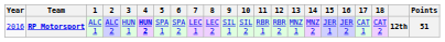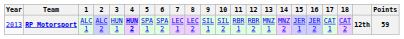 <table class="wikitable" style="text-align:center; font-size:85%">
 <tr>
 <th>Year</th>
 <th>Team</th>
 <th>1</th>
 <th>2</th>
 <th>3</th>
 <th>4</th>
 <th>5</th>
 <th>6</th>
 <th>7</th>
 <th>8</th>
 <th>9</th>
 <th>10</th>
 <th>11</th>
 <th>12</th>
 <th>13</th>
 <th>14</th>
 <th>15</th>
 <th>16</th>
 <th>17</th>
 <th>18</th>
 <th></th>
 <th>Points</th>
 </tr>
 <tr>
-<td><a href='#'>2016</a></td>
+<td><a href='#'>2013</a></td>
 <th nowrap><a href='#'>RP Motorsport</a></th>
 <td style="background:#DFFFDF;"><a href='#'>ALC<br>1</a><br></td>
 <td style="background:#CFCFFF;"><a href='#'>ALC<br>2</a><br></td>
 <td style="background:#DFFFDF;"><a href='#'>HUN<br>1</a><br></td>
 <td style="background:#EFCFFF;"><strong><a href='#'>HUN<br>2</a><br></strong></td>
 <td style="background:#DFFFDF;"><a href='#'>SPA<br>1</a><br></td>
 <td style="background:#DFFFDF;"><a href='#'>SPA<br>2</a><br></td>
 <td style="background:#EFCFFF;"><a href='#'>LEC<br>1</a><br></td>
 <td style="background:#EFCFFF;"><a href='#'>LEC<br>2</a><br></td>
 <td style="background:#DFFFDF;"><a href='#'>SIL<br>1</a><br></td>
 <td style="background:#DFFFDF;"><a href='#'>SIL<br>2</a><br></td>
 <td style="background:#DFFFDF;"><a href='#'>RBR<br>1</a><br></td>
 <td style="background:#DFFFDF;"><a href='#'>RBR<br>2</a><br></td>
 <td style="background:#DFFFDF;"><a href='#'>MNZ<br>1</a><br></td>
 <td style="background:#EFCFFF;"><a href='#'>MNZ<br>2</a><br></td>
 <td style="background:#CFCFFF;"><a href='#'>JER<br>1</a><br></td>
 <td style="background:#CFCFFF;"><a href='#'>JER<br>2</a><br></td>
 <td style="background:#DFFFDF;"><a href='#'>CAT<br>1</a><br></td>
 <td style="background:#EFCFFF;"><a href='#'>CAT<br>2</a><br></td>
 <th>12th</th>
-<th>51</th>
+<th>59</th>
 </tr>
 </table>
